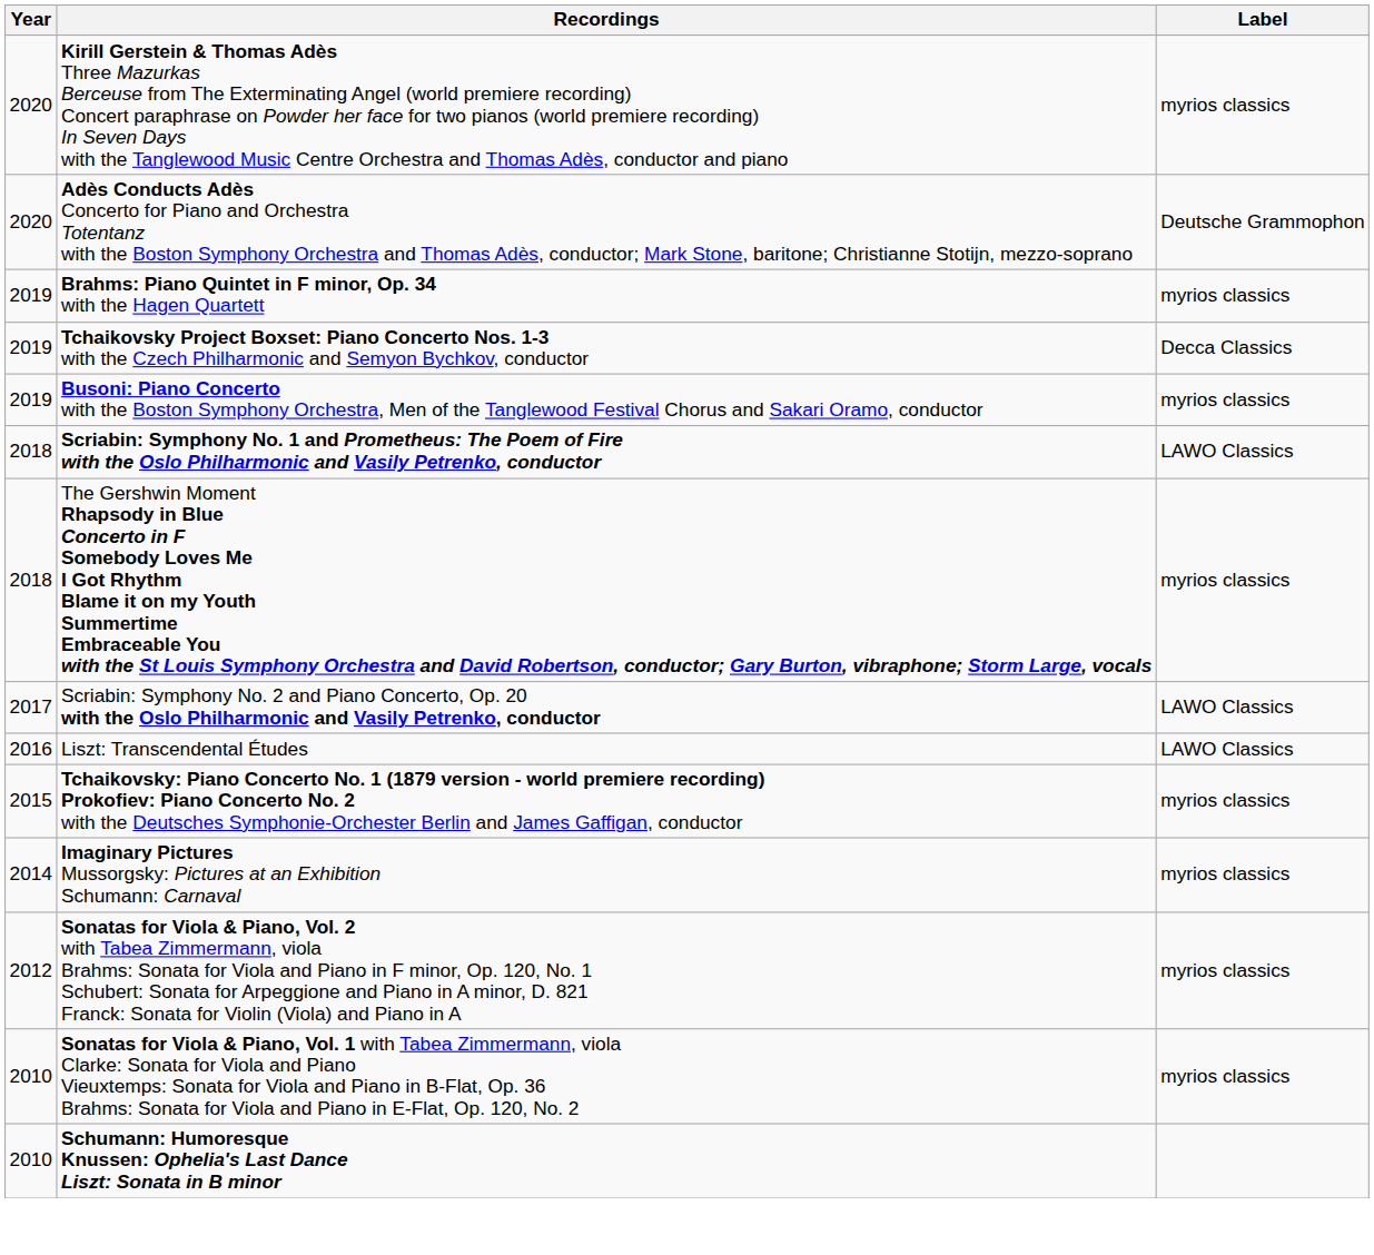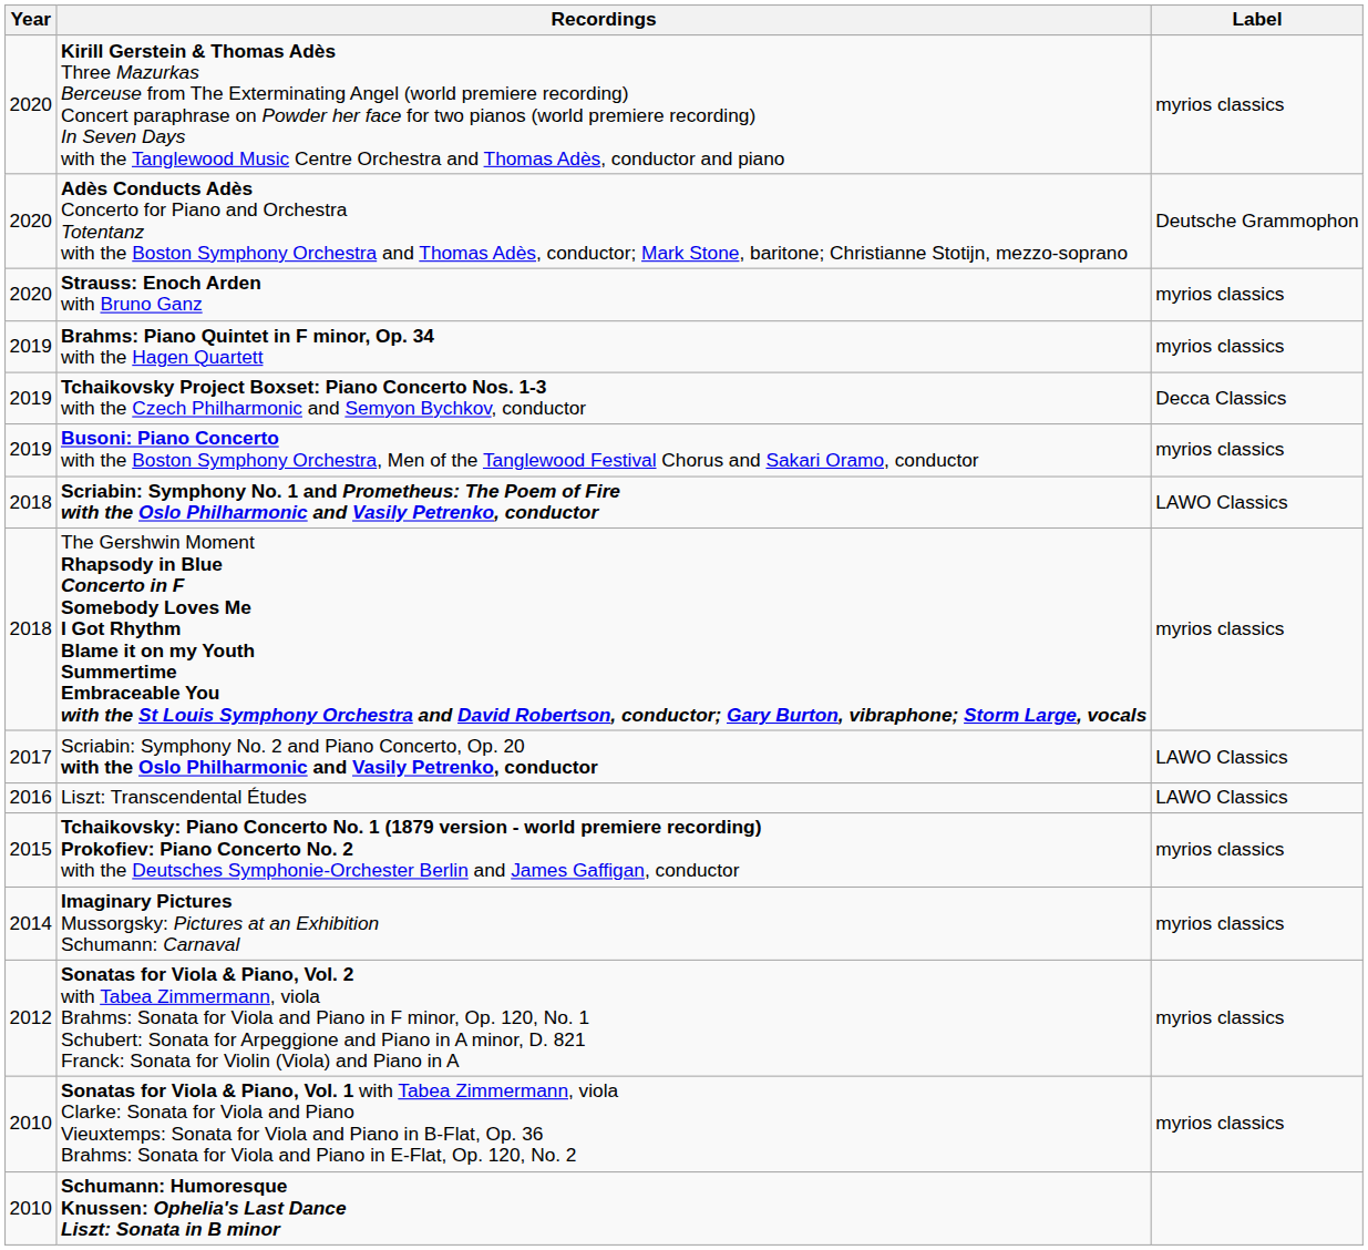 <table class="wikitable sortable">
 <tr>
 <th>Year</th>
 <th>Recordings</th>
 <th>Label</th>
 </tr>
 <tr>
 <td>2020</td>
 <td><strong>Kirill Gerstein & Thomas Adès</strong><br>Three <em>Mazurkas</em><br><em>Berceuse</em> from The Exterminating Angel (world premiere recording)<br>Concert paraphrase on <em>Powder her face</em> for two pianos (world premiere recording)<br><em>In Seven Days</em><br>with the <a href='#'>Tanglewood Music</a> Centre Orchestra and <a href='#'>Thomas Adès</a>, conductor and piano</td>
 <td>myrios classics</td>
 </tr>
 <tr>
 <td>2020</td>
 <td><strong>Adès Conducts Adès</strong><br>Concerto for Piano and Orchestra<br><em>Totentanz</em><br>with the <a href='#'>Boston Symphony Orchestra</a> and <a href='#'>Thomas Adès</a>, conductor; <a href='#'>Mark Stone</a>, baritone; Christianne Stotijn, mezzo-soprano</td>
 <td>Deutsche Grammophon</td>
+</tr>
+<tr>
+<td>2020</td>
+<td><strong>Strauss: Enoch Arden</strong><br>with <a href='#'>Bruno Ganz</a></td>
+<td>myrios classics</td>
 </tr>
 <tr>
 <td>2019</td>
 <td><strong>Brahms: Piano Quintet in F minor, Op. 34</strong><br>with the <a href='#'>Hagen Quartett</a></td>
 <td>myrios classics</td>
 </tr>
 <tr>
 <td>2019</td>
 <td><strong>Tchaikovsky Project Boxset: Piano Concerto Nos. 1-3</strong><br>with the <a href='#'>Czech Philharmonic</a> and <a href='#'>Semyon Bychkov</a>, conductor</td>
 <td>Decca Classics</td>
 </tr>
 <tr>
 <td>2019</td>
 <td><strong><a href='#'>Busoni: Piano Concerto</a></strong><br>with the <a href='#'>Boston Symphony Orchestra</a>, Men of the <a href='#'>Tanglewood Festival</a> Chorus and <a href='#'>Sakari Oramo</a>, conductor</td>
 <td>myrios classics</td>
 </tr>
 <tr>
 <td>2018</td>
 <td><strong>Scriabin: Symphony No. 1 and <em>Prometheus: The Poem of Fire<strong><em><br>with the <a href='#'>Oslo Philharmonic</a> and <a href='#'>Vasily Petrenko</a>, conductor</td>
 <td>LAWO Classics</td>
 </tr>
 <tr>
 <td>2018</td>
 <td></strong>The Gershwin Moment<strong><br></em>Rhapsody in Blue<em><br>Concerto in F<br></em>Somebody Loves Me<em><br></em>I Got Rhythm<em><br></em>Blame it on my Youth<em><br></em>Summertime<em><br></em>Embraceable You<em><br>with the <a href='#'>St Louis Symphony Orchestra</a> and <a href='#'>David Robertson</a>, conductor; <a href='#'>Gary Burton</a>, vibraphone; <a href='#'>Storm Large</a>, vocals</td>
 <td>myrios classics</td>
 </tr>
 <tr>
 <td>2017</td>
 <td></strong>Scriabin: Symphony No. 2 and Piano Concerto, Op. 20<strong><br>with the <a href='#'>Oslo Philharmonic</a> and <a href='#'>Vasily Petrenko</a>, conductor</td>
 <td>LAWO Classics</td>
 </tr>
 <tr>
 <td>2016</td>
 <td></strong>Liszt: </em>Transcendental Études</em></strong></td>
 <td>LAWO Classics</td>
 </tr>
 <tr>
 <td>2015</td>
 <td><strong>Tchaikovsky: Piano Concerto No. 1 (1879 version - world premiere recording)</strong><br><strong>Prokofiev: Piano Concerto No. 2</strong><br>with the <a href='#'>Deutsches Symphonie-Orchester Berlin</a> and <a href='#'>James Gaffigan</a>, conductor</td>
 <td>myrios classics</td>
 </tr>
 <tr>
 <td>2014</td>
 <td><strong>Imaginary Pictures</strong><br>Mussorgsky: <em>Pictures at an Exhibition</em><br>Schumann: <em>Carnaval</em></td>
 <td>myrios classics</td>
 </tr>
 <tr>
 <td>2012</td>
 <td><strong>Sonatas for Viola & Piano, Vol. 2</strong><br>with <a href='#'>Tabea Zimmermann</a>, viola<br>Brahms: Sonata for Viola and Piano in F minor, Op. 120, No. 1<br>Schubert: Sonata for Arpeggione and Piano in A minor, D. 821<br>Franck: Sonata for Violin (Viola) and Piano in A</td>
 <td>myrios classics</td>
 </tr>
 <tr>
 <td>2010</td>
 <td><strong>Sonatas for Viola & Piano, Vol. 1</strong> with <a href='#'>Tabea Zimmermann</a>, viola<br>Clarke: Sonata for Viola and Piano<br>Vieuxtemps: Sonata for Viola and Piano in B-Flat, Op. 36<br>Brahms: Sonata for Viola and Piano in E-Flat, Op. 120, No. 2</td>
 <td>myrios classics</td>
 </tr>
 <tr>
 <td>2010</td>
 <td><strong>Schumann: Humoresque</strong><br><strong>Knussen: <em>Ophelia's Last Dance<strong><em><br></strong>Liszt: Sonata in B minor<strong></td>
 <td></td>
 </tr>
 </table>
